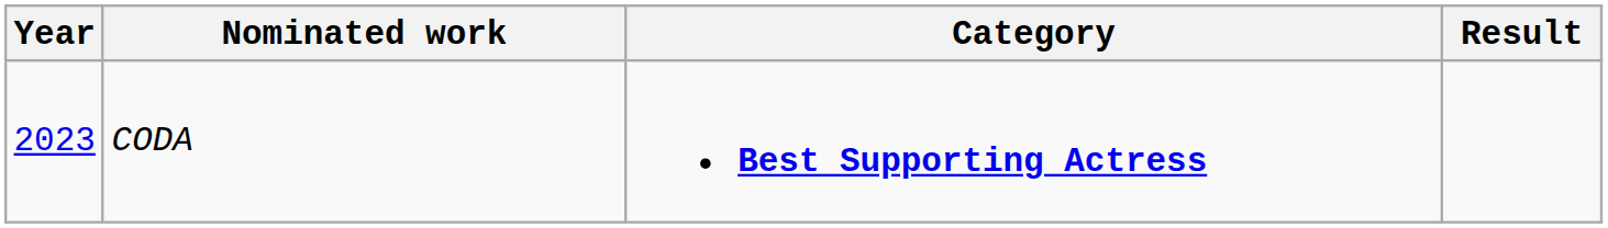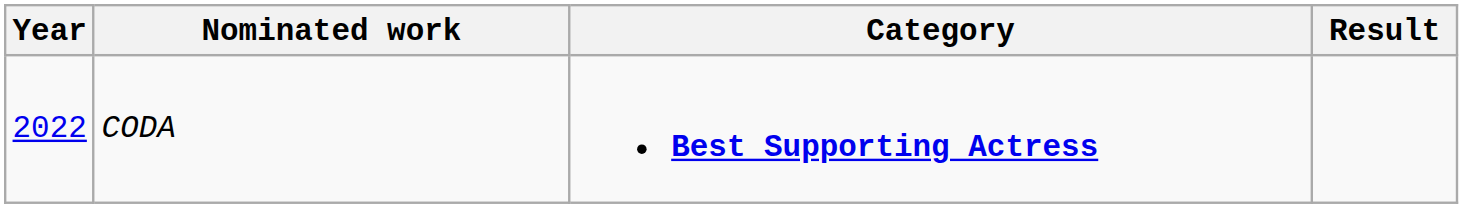 <table class=wikitable>
 <tr>
 <th width=4%>Year</th>
 <th width=33.5%>Nominated work</th>
 <th width=52.5%>Category</th>
 <th width=10%>Result</th>
 </tr>
 <tr>
-<td><a href='#'>2023</a></td>
+<td><a href='#'>2022</a></td>
 <td><em>CODA</em></td>
 <td><strong><br><ul><li><a href='#'>Best Supporting Actress</a></li></ul></strong></td>
 <td></td>
 </tr>
 </table>
